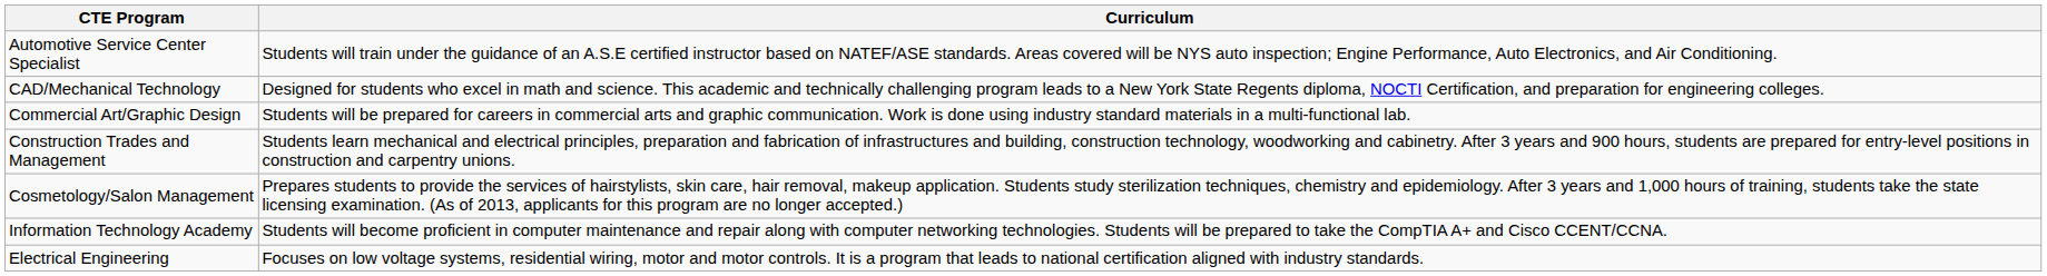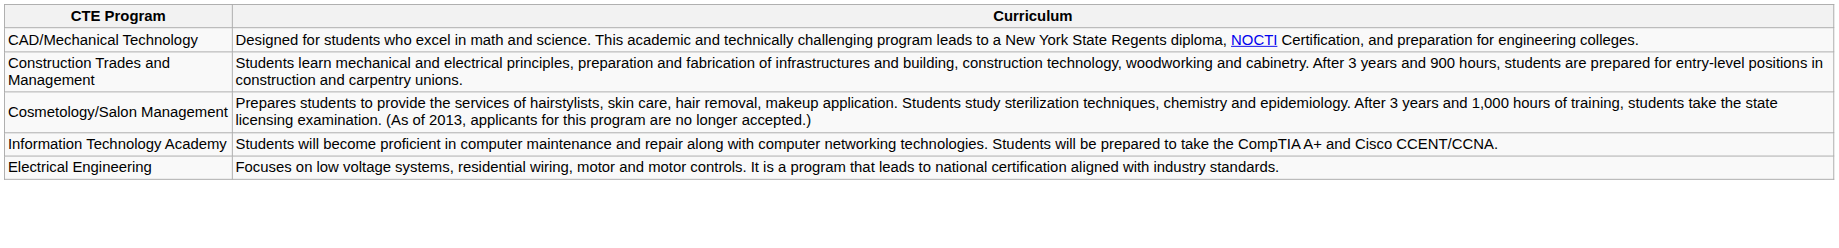 <table class="wikitable">
 <tr>
 <th>CTE Program</th>
 <th>Curriculum</th>
 </tr>
 <tr>
-<td>Automotive Service Center Specialist</td>
-<td>Students will train under the guidance of an A.S.E certified instructor based on NATEF/ASE standards. Areas covered will be NYS auto inspection; Engine Performance, Auto Electronics, and Air Conditioning.</td>
-</tr>
-<tr>
 <td>CAD/Mechanical Technology</td>
 <td>Designed for students who excel in math and science. This academic and technically challenging program leads to a New York State Regents diploma, <a href='#'>NOCTI</a> Certification, and preparation for engineering colleges.</td>
-</tr>
-<tr>
-<td>Commercial Art/Graphic Design</td>
-<td>Students will be prepared for careers in commercial arts and graphic communication. Work is done using industry standard materials in a multi-functional lab.</td>
 </tr>
 <tr>
 <td>Construction Trades and Management</td>
 <td>Students learn mechanical and electrical principles, preparation and fabrication of infrastructures and building, construction technology, woodworking and cabinetry. After 3 years and 900 hours, students are prepared for entry-level positions in construction and carpentry unions.</td>
 </tr>
 <tr>
 <td>Cosmetology/Salon Management</td>
 <td>Prepares students to provide the services of hairstylists, skin care, hair removal, makeup application. Students study sterilization techniques, chemistry and epidemiology. After 3 years and 1,000 hours of training, students take the state licensing examination. (As of 2013, applicants for this program are no longer accepted.)</td>
 </tr>
 <tr>
 <td>Information Technology Academy</td>
 <td>Students will become proficient in computer maintenance and repair along with computer networking technologies. Students will be prepared to take the CompTIA A+ and Cisco CCENT/CCNA.</td>
 </tr>
 <tr>
 <td>Electrical Engineering</td>
 <td>Focuses on low voltage systems, residential wiring, motor and motor controls. It is a program that leads to national certification aligned with industry standards.</td>
 </tr>
 </table>
